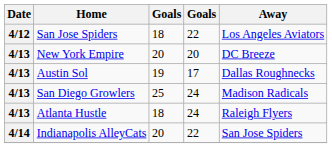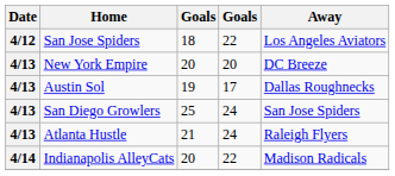 <table class="wikitable" style="font-size: 95%;">
 <tr>
 <th>Date</th>
 <th>Home</th>
 <th>Goals</th>
 <th>Goals</th>
 <th>Away</th>
 </tr>
 <tr>
 <th>4/12</th>
 <td><a href='#'>San Jose Spiders</a></td>
 <td>18</td>
 <td>22</td>
 <td><a href='#'>Los Angeles Aviators</a></td>
 </tr>
 <tr>
 <th>4/13</th>
 <td><a href='#'>New York Empire</a></td>
 <td>20</td>
 <td>20</td>
 <td><a href='#'>DC Breeze</a></td>
 </tr>
 <tr>
 <th>4/13</th>
 <td><a href='#'>Austin Sol</a></td>
 <td>19</td>
 <td>17</td>
 <td><a href='#'>Dallas Roughnecks</a></td>
 </tr>
 <tr>
 <th>4/13</th>
 <td><a href='#'>San Diego Growlers</a></td>
 <td>25</td>
 <td>24</td>
-<td><a href='#'>Madison Radicals</a></td>
+<td><a href='#'>San Jose Spiders</a></td>
 </tr>
 <tr>
 <th>4/13</th>
 <td><a href='#'>Atlanta Hustle</a></td>
-<td>18</td>
+<td>21</td>
 <td>24</td>
 <td><a href='#'>Raleigh Flyers</a></td>
 </tr>
 <tr>
 <th>4/14</th>
 <td><a href='#'>Indianapolis AlleyCats</a></td>
 <td>20</td>
 <td>22</td>
-<td><a href='#'>San Jose Spiders</a></td>
+<td><a href='#'>Madison Radicals</a></td>
 </tr>
 <tr>
 </tr>
 </table>
